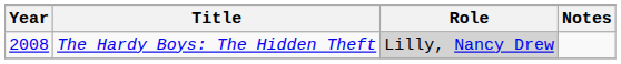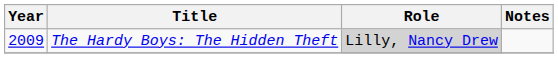 <table class="wikitable">
 <tr>
 <th>Year</th>
 <th>Title</th>
 <th>Role</th>
 <th>Notes</th>
 </tr>
 <tr>
-<td><a href='#'>2008</a></td>
+<td><a href='#'>2009</a></td>
 <td><em><a href='#'>The Hardy Boys: The Hidden Theft</a></em></td>
 <td style="background: lightgrey;">Lilly, <a href='#'>Nancy Drew</a></td>
 <td></td>
 </tr>
 <tr>
 </tr>
 </table>
